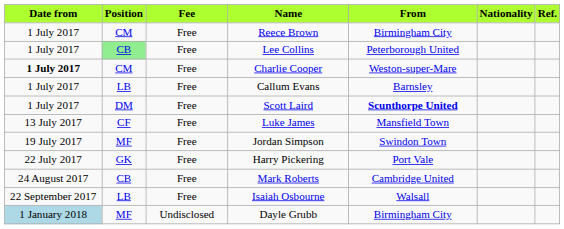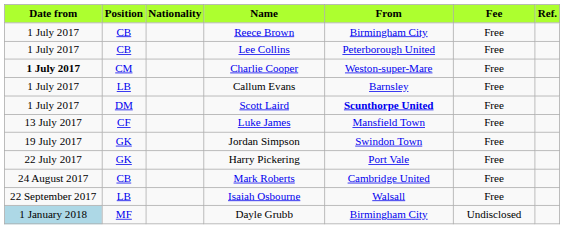 <table class="wikitable"  style="text-align:center; font-size:90%; ">
 <tr>
 <th style="background:#ADFF2F; color:#000000; width:120px;">Date from</th>
 <th style="background:#ADFF2F; color:#000000; width:50px;">Position</th>
-<th style="background:#ADFF2F; color:#000000; width:100px;">Fee</th>
+<th style="background:#ADFF2F; color:#000000; width:50px;">Nationality</th>
 <th style="background:#ADFF2F; color:#000000; width:150px;">Name</th>
 <th style="background:#ADFF2F; color:#000000; width:160px;">From</th>
-<th style="background:#ADFF2F; color:#000000; width:50px;">Nationality</th>
+<th style="background:#ADFF2F; color:#000000; width:100px;">Fee</th>
 <th style="background:#ADFF2F; color:#000000; width:25px;">Ref.</th>
 </tr>
 <tr>
 <td>1 July 2017</td>
-<td><a href='#'>CM</a></td>
-<td>Free</td>
+<td><a href='#'>CB</a></td>
+<td></td>
 <td><a href='#'>Reece Brown</a></td>
 <td><a href='#'>Birmingham City</a></td>
-<td></td>
+<td>Free</td>
 <td></td>
 </tr>
 <tr>
 <td>1 July 2017</td>
-<td style="background: lightgreen;"><a href='#'>CB</a></td>
-<td>Free</td>
+<td><a href='#'>CB</a></td>
+<td></td>
 <td><a href='#'>Lee Collins</a></td>
 <td><a href='#'>Peterborough United</a></td>
-<td></td>
+<td>Free</td>
 <td></td>
 </tr>
 <tr>
 <td><strong>1 July 2017</strong></td>
 <td><a href='#'>CM</a></td>
-<td>Free</td>
+<td></td>
 <td><a href='#'>Charlie Cooper</a></td>
 <td><a href='#'>Weston-super-Mare</a></td>
-<td></td>
+<td>Free</td>
 <td></td>
 </tr>
 <tr>
 <td>1 July 2017</td>
 <td><a href='#'>LB</a></td>
-<td>Free</td>
+<td></td>
 <td>Callum Evans</td>
 <td><a href='#'>Barnsley</a></td>
-<td></td>
+<td>Free</td>
 <td></td>
 </tr>
 <tr>
 <td>1 July 2017</td>
 <td><a href='#'>DM</a></td>
-<td>Free</td>
+<td></td>
 <td><a href='#'>Scott Laird</a></td>
 <td><strong><a href='#'>Scunthorpe United</a></strong></td>
-<td></td>
+<td>Free</td>
 <td></td>
 </tr>
 <tr>
 <td>13 July 2017</td>
 <td><a href='#'>CF</a></td>
-<td>Free</td>
+<td></td>
 <td><a href='#'>Luke James</a></td>
 <td><a href='#'>Mansfield Town</a></td>
-<td></td>
+<td>Free</td>
 <td></td>
 </tr>
 <tr>
 <td>19 July 2017</td>
-<td><a href='#'>MF</a></td>
-<td>Free</td>
+<td><a href='#'>GK</a></td>
+<td></td>
 <td>Jordan Simpson</td>
 <td><a href='#'>Swindon Town</a></td>
-<td></td>
+<td>Free</td>
 <td></td>
 </tr>
 <tr>
 <td>22 July 2017</td>
 <td><a href='#'>GK</a></td>
-<td>Free</td>
+<td></td>
 <td>Harry Pickering</td>
 <td><a href='#'>Port Vale</a></td>
-<td></td>
+<td>Free</td>
 <td></td>
 </tr>
 <tr>
 <td>24 August 2017</td>
 <td><a href='#'>CB</a></td>
-<td>Free</td>
+<td></td>
 <td><a href='#'>Mark Roberts</a></td>
 <td><a href='#'>Cambridge United</a></td>
-<td></td>
+<td>Free</td>
 <td></td>
 </tr>
 <tr>
 <td>22 September 2017</td>
 <td><a href='#'>LB</a></td>
-<td>Free</td>
+<td></td>
 <td><a href='#'>Isaiah Osbourne</a></td>
 <td><a href='#'>Walsall</a></td>
-<td></td>
+<td>Free</td>
 <td></td>
 </tr>
 <tr>
 <td style="background: lightblue;">1 January 2018</td>
 <td><a href='#'>MF</a></td>
-<td>Undisclosed</td>
+<td></td>
 <td>Dayle Grubb</td>
 <td><a href='#'>Birmingham City</a></td>
-<td></td>
+<td>Undisclosed</td>
 <td></td>
 </tr>
 </table>
